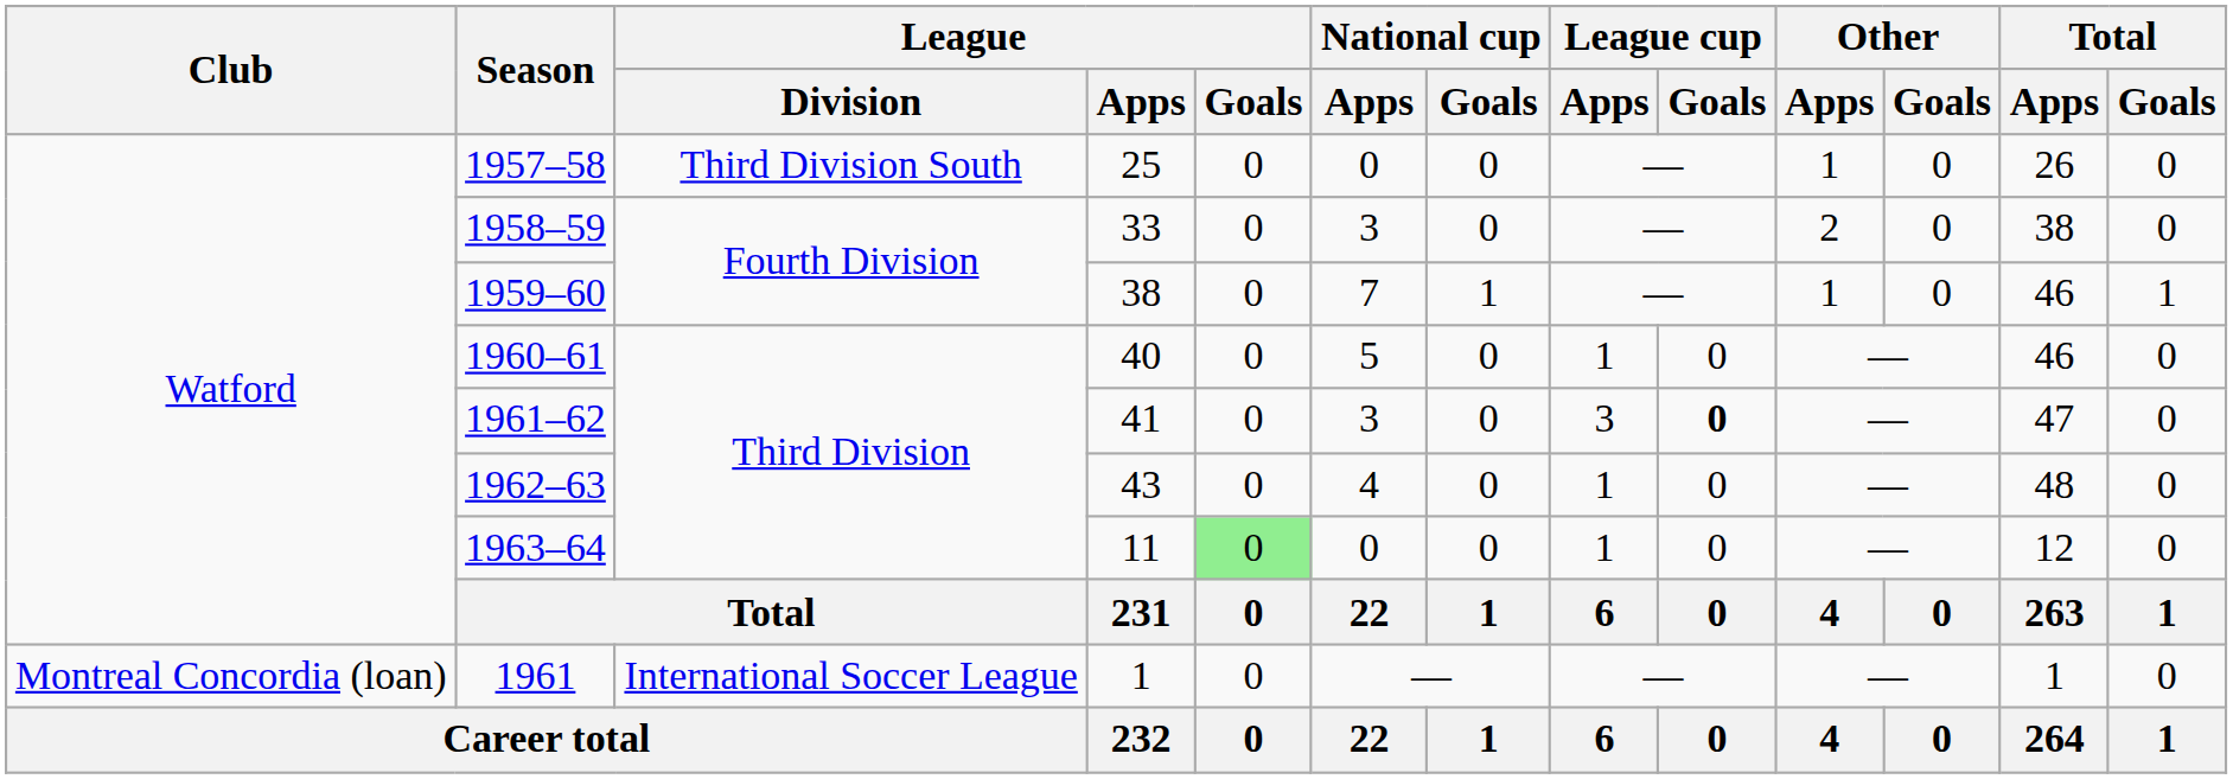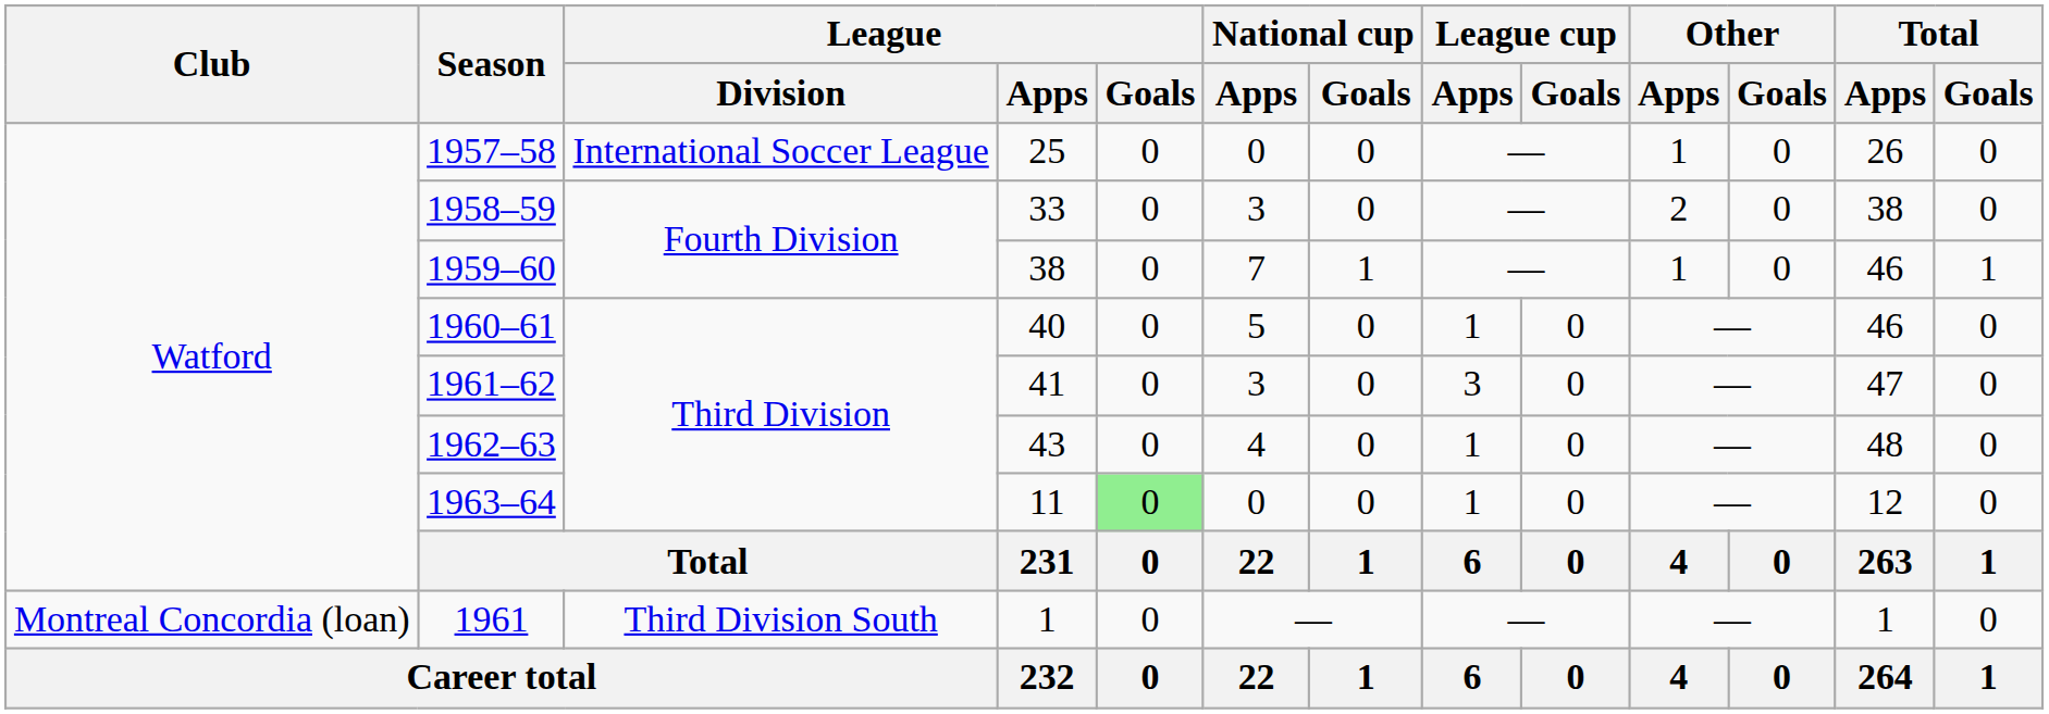 <table class="wikitable" style="text-align: center;">
 <tr>
 <th rowspan="2">Club</th>
 <th rowspan="2">Season</th>
 <th colspan="3">League</th>
 <th colspan="2">National cup</th>
 <th colspan="2">League cup</th>
 <th colspan="2">Other</th>
 <th colspan="2">Total</th>
 </tr>
 <tr>
 <th>Division</th>
 <th>Apps</th>
 <th>Goals</th>
 <th>Apps</th>
 <th>Goals</th>
 <th>Apps</th>
 <th>Goals</th>
 <th>Apps</th>
 <th>Goals</th>
 <th>Apps</th>
 <th>Goals</th>
 </tr>
 <tr>
 <td rowspan="8"><a href='#'>Watford</a></td>
 <td><a href='#'>1957–58</a></td>
-<td><a href='#'>Third Division South</a></td>
+<td><a href='#'>International Soccer League</a></td>
 <td>25</td>
 <td>0</td>
 <td>0</td>
 <td>0</td>
 <td colspan="2">—</td>
 <td>1</td>
 <td>0</td>
 <td>26</td>
 <td>0</td>
 </tr>
 <tr>
 <td><a href='#'>1958–59</a></td>
 <td rowspan="2"><a href='#'>Fourth Division</a></td>
 <td>33</td>
 <td>0</td>
 <td>3</td>
 <td>0</td>
 <td colspan="2">—</td>
 <td>2</td>
 <td>0</td>
 <td>38</td>
 <td>0</td>
 </tr>
 <tr>
 <td><a href='#'>1959–60</a></td>
 <td>38</td>
 <td>0</td>
 <td>7</td>
 <td>1</td>
 <td colspan="2">—</td>
 <td>1</td>
 <td>0</td>
 <td>46</td>
 <td>1</td>
 </tr>
 <tr>
 <td><a href='#'>1960–61</a></td>
 <td rowspan="4"><a href='#'>Third Division</a></td>
 <td>40</td>
 <td>0</td>
 <td>5</td>
 <td>0</td>
 <td>1</td>
 <td>0</td>
 <td colspan="2">—</td>
 <td>46</td>
 <td>0</td>
 </tr>
 <tr>
 <td><a href='#'>1961–62</a></td>
 <td>41</td>
 <td>0</td>
 <td>3</td>
 <td>0</td>
 <td>3</td>
-<td><strong>0</strong></td>
+<td>0</td>
 <td colspan="2">—</td>
 <td>47</td>
 <td>0</td>
 </tr>
 <tr>
 <td><a href='#'>1962–63</a></td>
 <td>43</td>
 <td>0</td>
 <td>4</td>
 <td>0</td>
 <td>1</td>
 <td>0</td>
 <td colspan="2">—</td>
 <td>48</td>
 <td>0</td>
 </tr>
 <tr>
 <td><a href='#'>1963–64</a></td>
 <td>11</td>
 <td style="background: lightgreen;">0</td>
 <td>0</td>
 <td>0</td>
 <td>1</td>
 <td>0</td>
 <td colspan="2">—</td>
 <td>12</td>
 <td>0</td>
 </tr>
 <tr>
 <th colspan="2">Total</th>
 <th>231</th>
 <th>0</th>
 <th>22</th>
 <th>1</th>
 <th>6</th>
 <th>0</th>
 <th>4</th>
 <th>0</th>
 <th>263</th>
 <th>1</th>
 </tr>
 <tr>
 <td><a href='#'>Montreal Concordia</a> (loan)</td>
 <td><a href='#'>1961</a></td>
-<td><a href='#'>International Soccer League</a></td>
+<td><a href='#'>Third Division South</a></td>
 <td>1</td>
 <td>0</td>
 <td colspan="2">—</td>
 <td colspan="2">—</td>
 <td colspan="2">—</td>
 <td>1</td>
 <td>0</td>
 </tr>
 <tr>
 <th colspan="3">Career total</th>
 <th>232</th>
 <th>0</th>
 <th>22</th>
 <th>1</th>
 <th>6</th>
 <th>0</th>
 <th>4</th>
 <th>0</th>
 <th>264</th>
 <th>1</th>
 </tr>
 </table>
